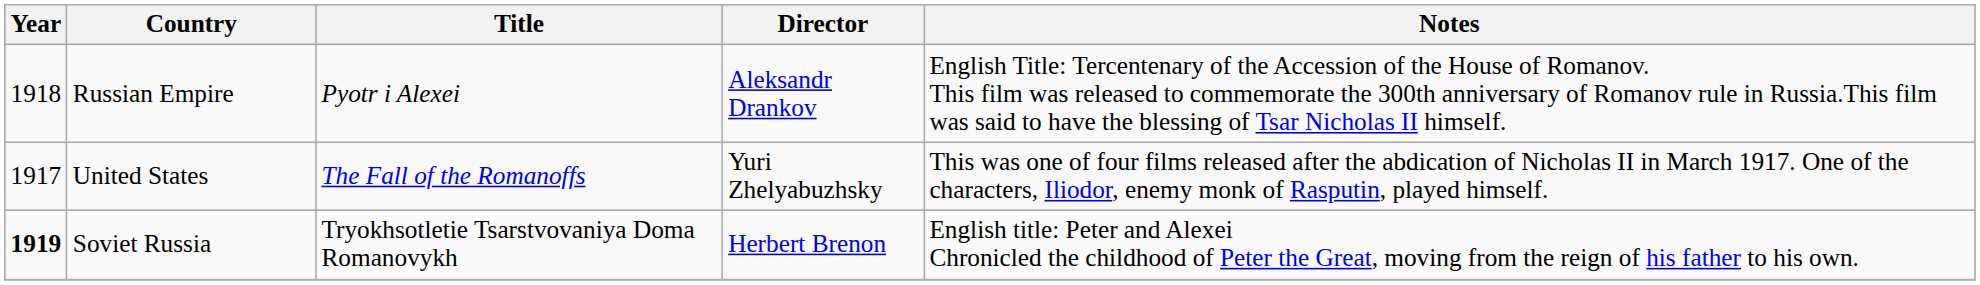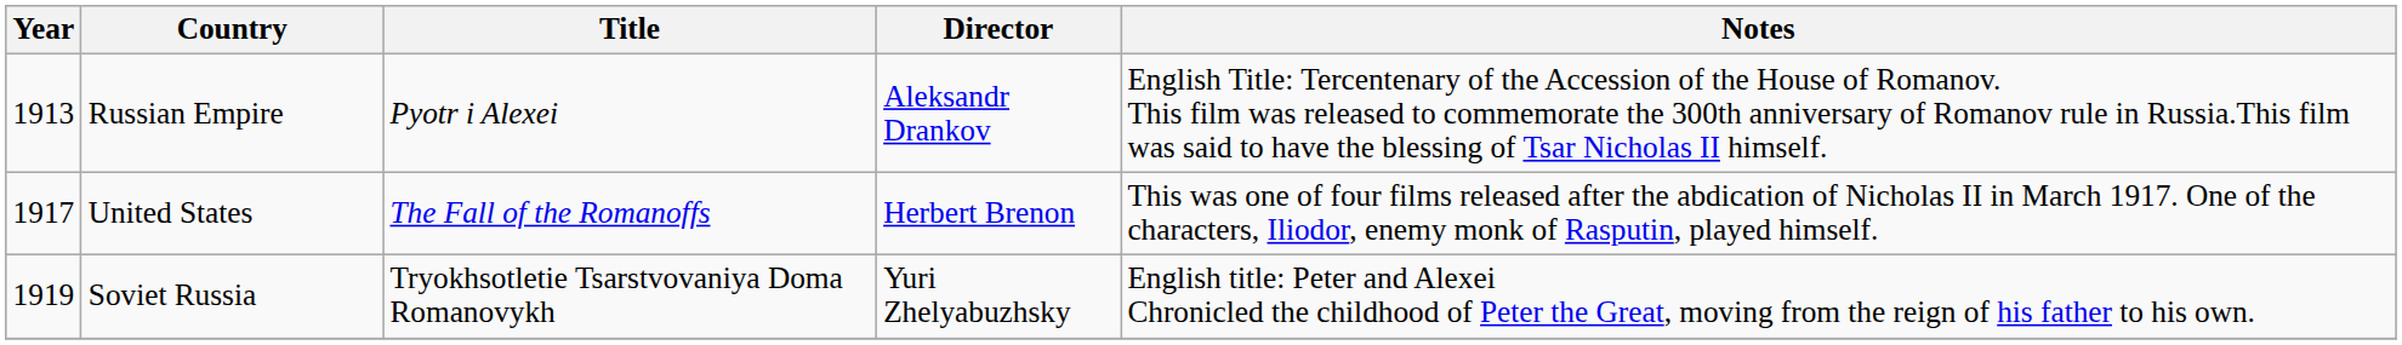 <table class="wikitable">
 <tr>
 <th width=25>Year</th>
 <th width=150>Country</th>
 <th width=250>Title</th>
 <th width=120>Director</th>
 <th>Notes</th>
 </tr>
 <tr>
-<td>1918</td>
+<td>1913</td>
 <td>Russian Empire</td>
 <td><em>Pyotr i Alexei</em></td>
 <td><a href='#'>Aleksandr Drankov</a></td>
 <td>English Title: Tercentenary of the Accession of the House of Romanov.<br>This film was released to commemorate the 300th anniversary of Romanov rule in Russia.This film was said to have the blessing of <a href='#'>Tsar Nicholas II</a> himself.</td>
 </tr>
 <tr>
 <td>1917</td>
 <td>United States</td>
 <td><em><a href='#'>The Fall of the Romanoffs</a></em></td>
-<td>Yuri Zhelyabuzhsky</td>
+<td><a href='#'>Herbert Brenon</a></td>
 <td>This was one of four films released after the abdication of Nicholas II in March 1917. One of the characters, <a href='#'>Iliodor</a>, enemy monk of <a href='#'>Rasputin</a>, played himself.</td>
 </tr>
 <tr>
-<td><strong>1919</strong></td>
+<td>1919</td>
 <td>Soviet Russia</td>
 <td>Tryokhsotletie Tsarstvovaniya Doma Romanovykh</td>
-<td><a href='#'>Herbert Brenon</a></td>
+<td>Yuri Zhelyabuzhsky</td>
 <td>English title: Peter and Alexei<br>Chronicled the childhood of <a href='#'>Peter the Great</a>, moving from the reign of <a href='#'>his father</a> to his own.</td>
 </tr>
 <tr>
 </tr>
 </table>
